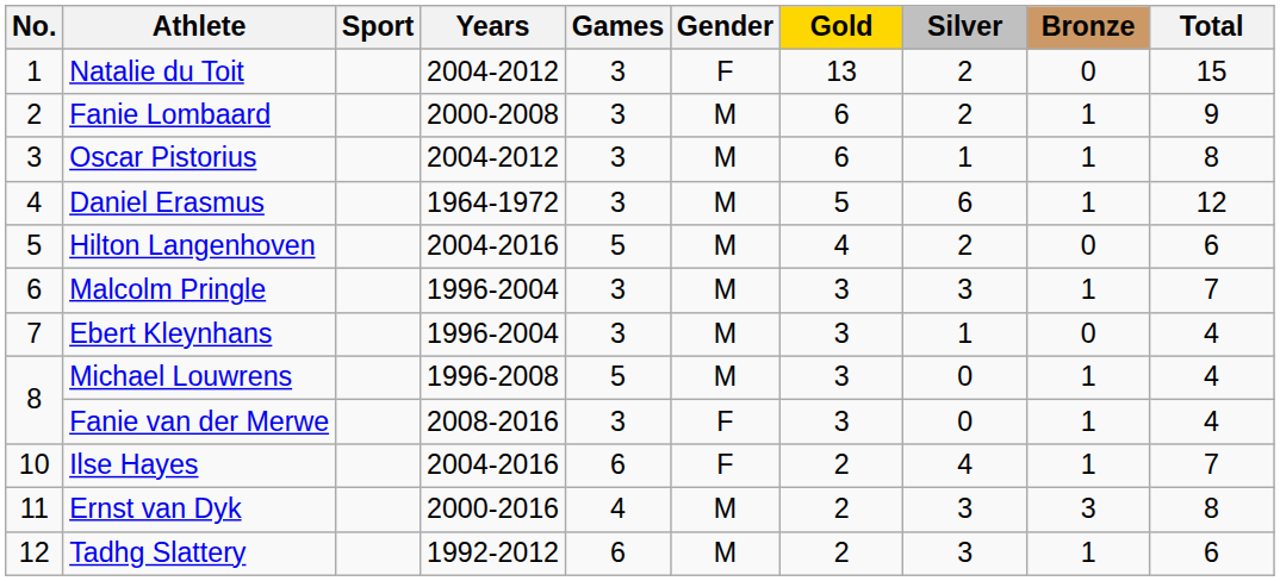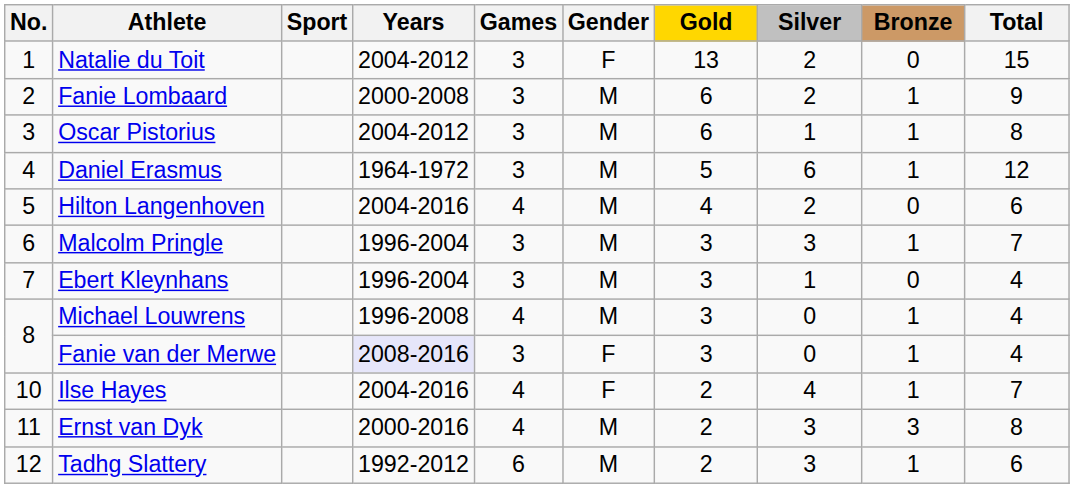 <table class="wikitable sortable">
 <tr>
 <th>No.</th>
 <th>Athlete</th>
 <th>Sport</th>
 <th>Years</th>
 <th>Games</th>
 <th>Gender</th>
 <th style="background:gold; width:4.0em; font-weight:bold;">Gold</th>
 <th style="background:silver; width:4.0em; font-weight:bold;">Silver</th>
 <th style="background:#c96; width:4.0em; font-weight:bold;">Bronze</th>
 <th style="width:4.0em;">Total</th>
 </tr>
 <tr align=center>
 <td>1</td>
 <td align=left><a href='#'>Natalie du Toit</a></td>
 <td align=left></td>
 <td>2004-2012</td>
 <td>3</td>
 <td>F</td>
 <td>13</td>
 <td>2</td>
 <td>0</td>
 <td>15</td>
 </tr>
 <tr align=center>
 <td>2</td>
 <td align=left><a href='#'>Fanie Lombaard</a></td>
 <td align=left></td>
 <td>2000-2008</td>
 <td>3</td>
 <td>M</td>
 <td>6</td>
 <td>2</td>
 <td>1</td>
 <td>9</td>
 </tr>
 <tr align=center>
 <td>3</td>
 <td align=left><a href='#'>Oscar Pistorius</a></td>
 <td align=left></td>
 <td>2004-2012</td>
 <td>3</td>
 <td>M</td>
 <td>6</td>
 <td>1</td>
 <td>1</td>
 <td>8</td>
 </tr>
 <tr align=center>
 <td>4</td>
 <td align=left><a href='#'>Daniel Erasmus</a></td>
 <td align=left></td>
 <td>1964-1972</td>
 <td>3</td>
 <td>M</td>
 <td>5</td>
 <td>6</td>
 <td>1</td>
 <td>12</td>
 </tr>
 <tr align=center>
 <td>5</td>
 <td align=left><a href='#'>Hilton Langenhoven</a></td>
 <td align=left></td>
 <td>2004-2016</td>
-<td>5</td>
+<td>4</td>
 <td>M</td>
 <td>4</td>
 <td>2</td>
 <td>0</td>
 <td>6</td>
 </tr>
 <tr align=center>
 <td>6</td>
 <td align=left><a href='#'>Malcolm Pringle</a></td>
 <td align=left></td>
 <td>1996-2004</td>
 <td>3</td>
 <td>M</td>
 <td>3</td>
 <td>3</td>
 <td>1</td>
 <td>7</td>
 </tr>
 <tr align=center>
 <td>7</td>
 <td align=left><a href='#'>Ebert Kleynhans</a></td>
 <td align=left></td>
 <td>1996-2004</td>
 <td>3</td>
 <td>M</td>
 <td>3</td>
 <td>1</td>
 <td>0</td>
 <td>4</td>
 </tr>
 <tr align=center>
 <td rowspan=2>8</td>
 <td align=left><a href='#'>Michael Louwrens</a></td>
 <td align=left></td>
 <td>1996-2008</td>
-<td>5</td>
+<td>4</td>
 <td>M</td>
 <td>3</td>
 <td>0</td>
 <td>1</td>
 <td>4</td>
 </tr>
 <tr align=center>
 <td align=left><a href='#'>Fanie van der Merwe</a></td>
 <td align=left></td>
-<td>2008-2016</td>
+<td style="background: lavender;">2008-2016</td>
 <td>3</td>
 <td>F</td>
 <td>3</td>
 <td>0</td>
 <td>1</td>
 <td>4</td>
 </tr>
 <tr align=center>
 <td>10</td>
 <td align=left><a href='#'>Ilse Hayes</a></td>
 <td align=left></td>
 <td>2004-2016</td>
-<td>6</td>
+<td>4</td>
 <td>F</td>
 <td>2</td>
 <td>4</td>
 <td>1</td>
 <td>7</td>
 </tr>
 <tr align=center>
 <td>11</td>
 <td align=left><a href='#'>Ernst van Dyk</a></td>
 <td align=left><br></td>
 <td>2000-2016</td>
 <td>4</td>
 <td>M</td>
 <td>2</td>
 <td>3</td>
 <td>3</td>
 <td>8</td>
 </tr>
 <tr align=center>
 <td>12</td>
 <td align=left><a href='#'>Tadhg Slattery</a></td>
 <td align=left></td>
 <td>1992-2012</td>
 <td>6</td>
 <td>M</td>
 <td>2</td>
 <td>3</td>
 <td>1</td>
 <td>6</td>
 </tr>
 </table>
